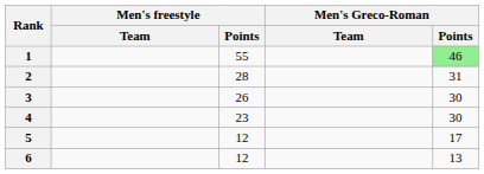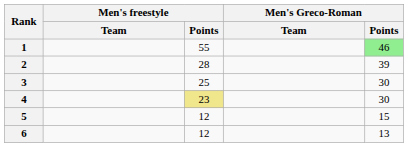 <table class="wikitable" style="text-align:center;">
 <tr>
 <th width=50 rowspan="2">Rank</th>
 <th colspan="2">Men's freestyle</th>
 <th colspan="2">Men's Greco-Roman</th>
 </tr>
 <tr>
 <th width=200>Team</th>
 <th width=50>Points</th>
 <th width=200>Team</th>
 <th width=50>Points</th>
 </tr>
 <tr>
 <th>1</th>
 <td align=left></td>
 <td>55</td>
 <td align=left></td>
 <td style="background: lightgreen;">46</td>
 </tr>
 <tr>
 <th>2</th>
 <td align=left></td>
 <td>28</td>
 <td align=left></td>
-<td>31</td>
+<td>39</td>
 </tr>
 <tr>
 <th>3</th>
 <td align=left></td>
-<td>26</td>
+<td>25</td>
 <td align=left></td>
 <td>30</td>
 </tr>
 <tr>
 <th>4</th>
 <td align=left></td>
-<td>23</td>
+<td style="background: khaki;">23</td>
 <td align=left></td>
 <td>30</td>
 </tr>
 <tr>
 <th>5</th>
 <td align=left></td>
 <td>12</td>
 <td align=left></td>
-<td>17</td>
+<td>15</td>
 </tr>
 <tr>
 <th>6</th>
 <td align=left></td>
 <td>12</td>
 <td align=left></td>
 <td>13</td>
 </tr>
 </table>
